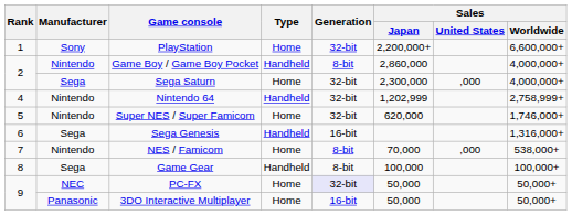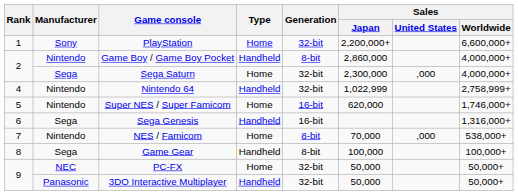 <table class="wikitable sortable" style="text-align:center">
 <tr>
 <th rowspan="2">Rank</th>
 <th rowspan="2">Manufacturer</th>
 <th rowspan="2"><a href='#'>Game console</a></th>
 <th rowspan="2">Type</th>
 <th rowspan="2">Generation</th>
 <th colspan="3">Sales</th>
 </tr>
 <tr>
 <th data-sort-type="number"><a href='#'>Japan</a></th>
 <th data-sort-type="number"><a href='#'>United States</a></th>
 <th data-sort-type="number">Worldwide</th>
 </tr>
 <tr>
 <td>1</td>
 <td><a href='#'>Sony</a></td>
 <td><a href='#'>PlayStation</a></td>
 <td><a href='#'>Home</a></td>
 <td><a href='#'>32-bit</a></td>
 <td>2,200,000+</td>
 <td></td>
 <td>6,600,000+</td>
 </tr>
 <tr>
 <td rowspan="2">2</td>
 <td><a href='#'>Nintendo</a></td>
 <td><a href='#'>Game Boy</a> / <a href='#'>Game Boy Pocket</a></td>
 <td><a href='#'>Handheld</a></td>
 <td><a href='#'>8-bit</a></td>
 <td>2,860,000</td>
 <td></td>
 <td>4,000,000+</td>
 </tr>
 <tr>
 <td><a href='#'>Sega</a></td>
 <td><a href='#'>Sega Saturn</a></td>
 <td>Home</td>
 <td>32-bit</td>
 <td>2,300,000</td>
 <td>,000</td>
 <td>4,000,000+</td>
 </tr>
 <tr>
 <td>4</td>
 <td>Nintendo</td>
 <td><a href='#'>Nintendo 64</a></td>
 <td><a href='#'>Handheld</a></td>
 <td>32-bit</td>
-<td>1,202,999</td>
+<td>1,022,999</td>
 <td></td>
 <td>2,758,999+</td>
 </tr>
 <tr>
 <td>5</td>
 <td>Nintendo</td>
 <td><a href='#'>Super NES</a> / <a href='#'>Super Famicom</a></td>
 <td>Home</td>
-<td>32-bit</td>
+<td><a href='#'>16-bit</a></td>
 <td>620,000</td>
 <td></td>
 <td>1,746,000+</td>
 </tr>
 <tr>
 <td>6</td>
 <td>Sega</td>
 <td><a href='#'>Sega Genesis</a></td>
 <td><a href='#'>Handheld</a></td>
 <td>16-bit</td>
 <td></td>
 <td></td>
 <td>1,316,000+</td>
 </tr>
 <tr>
 <td>7</td>
 <td>Nintendo</td>
 <td><a href='#'>NES</a> / <a href='#'>Famicom</a></td>
 <td>Home</td>
 <td><a href='#'>8-bit</a></td>
 <td>70,000</td>
 <td>,000</td>
 <td>538,000+</td>
 </tr>
 <tr>
 <td>8</td>
 <td>Sega</td>
 <td><a href='#'>Game Gear</a></td>
 <td>Handheld</td>
 <td>8-bit</td>
 <td>100,000</td>
 <td></td>
 <td>100,000+</td>
 </tr>
 <tr>
 <td rowspan="2">9</td>
 <td><a href='#'>NEC</a></td>
 <td><a href='#'>PC-FX</a></td>
 <td>Home</td>
-<td style="background: lavender;">32-bit</td>
+<td>32-bit</td>
 <td>50,000</td>
 <td></td>
 <td>50,000+</td>
 </tr>
 <tr>
 <td><a href='#'>Panasonic</a></td>
 <td><a href='#'>3DO Interactive Multiplayer</a></td>
-<td>Home</td>
-<td><a href='#'>16-bit</a></td>
+<td><a href='#'>Handheld</a></td>
+<td>32-bit</td>
 <td>50,000</td>
 <td></td>
 <td>50,000+</td>
 </tr>
 </table>
